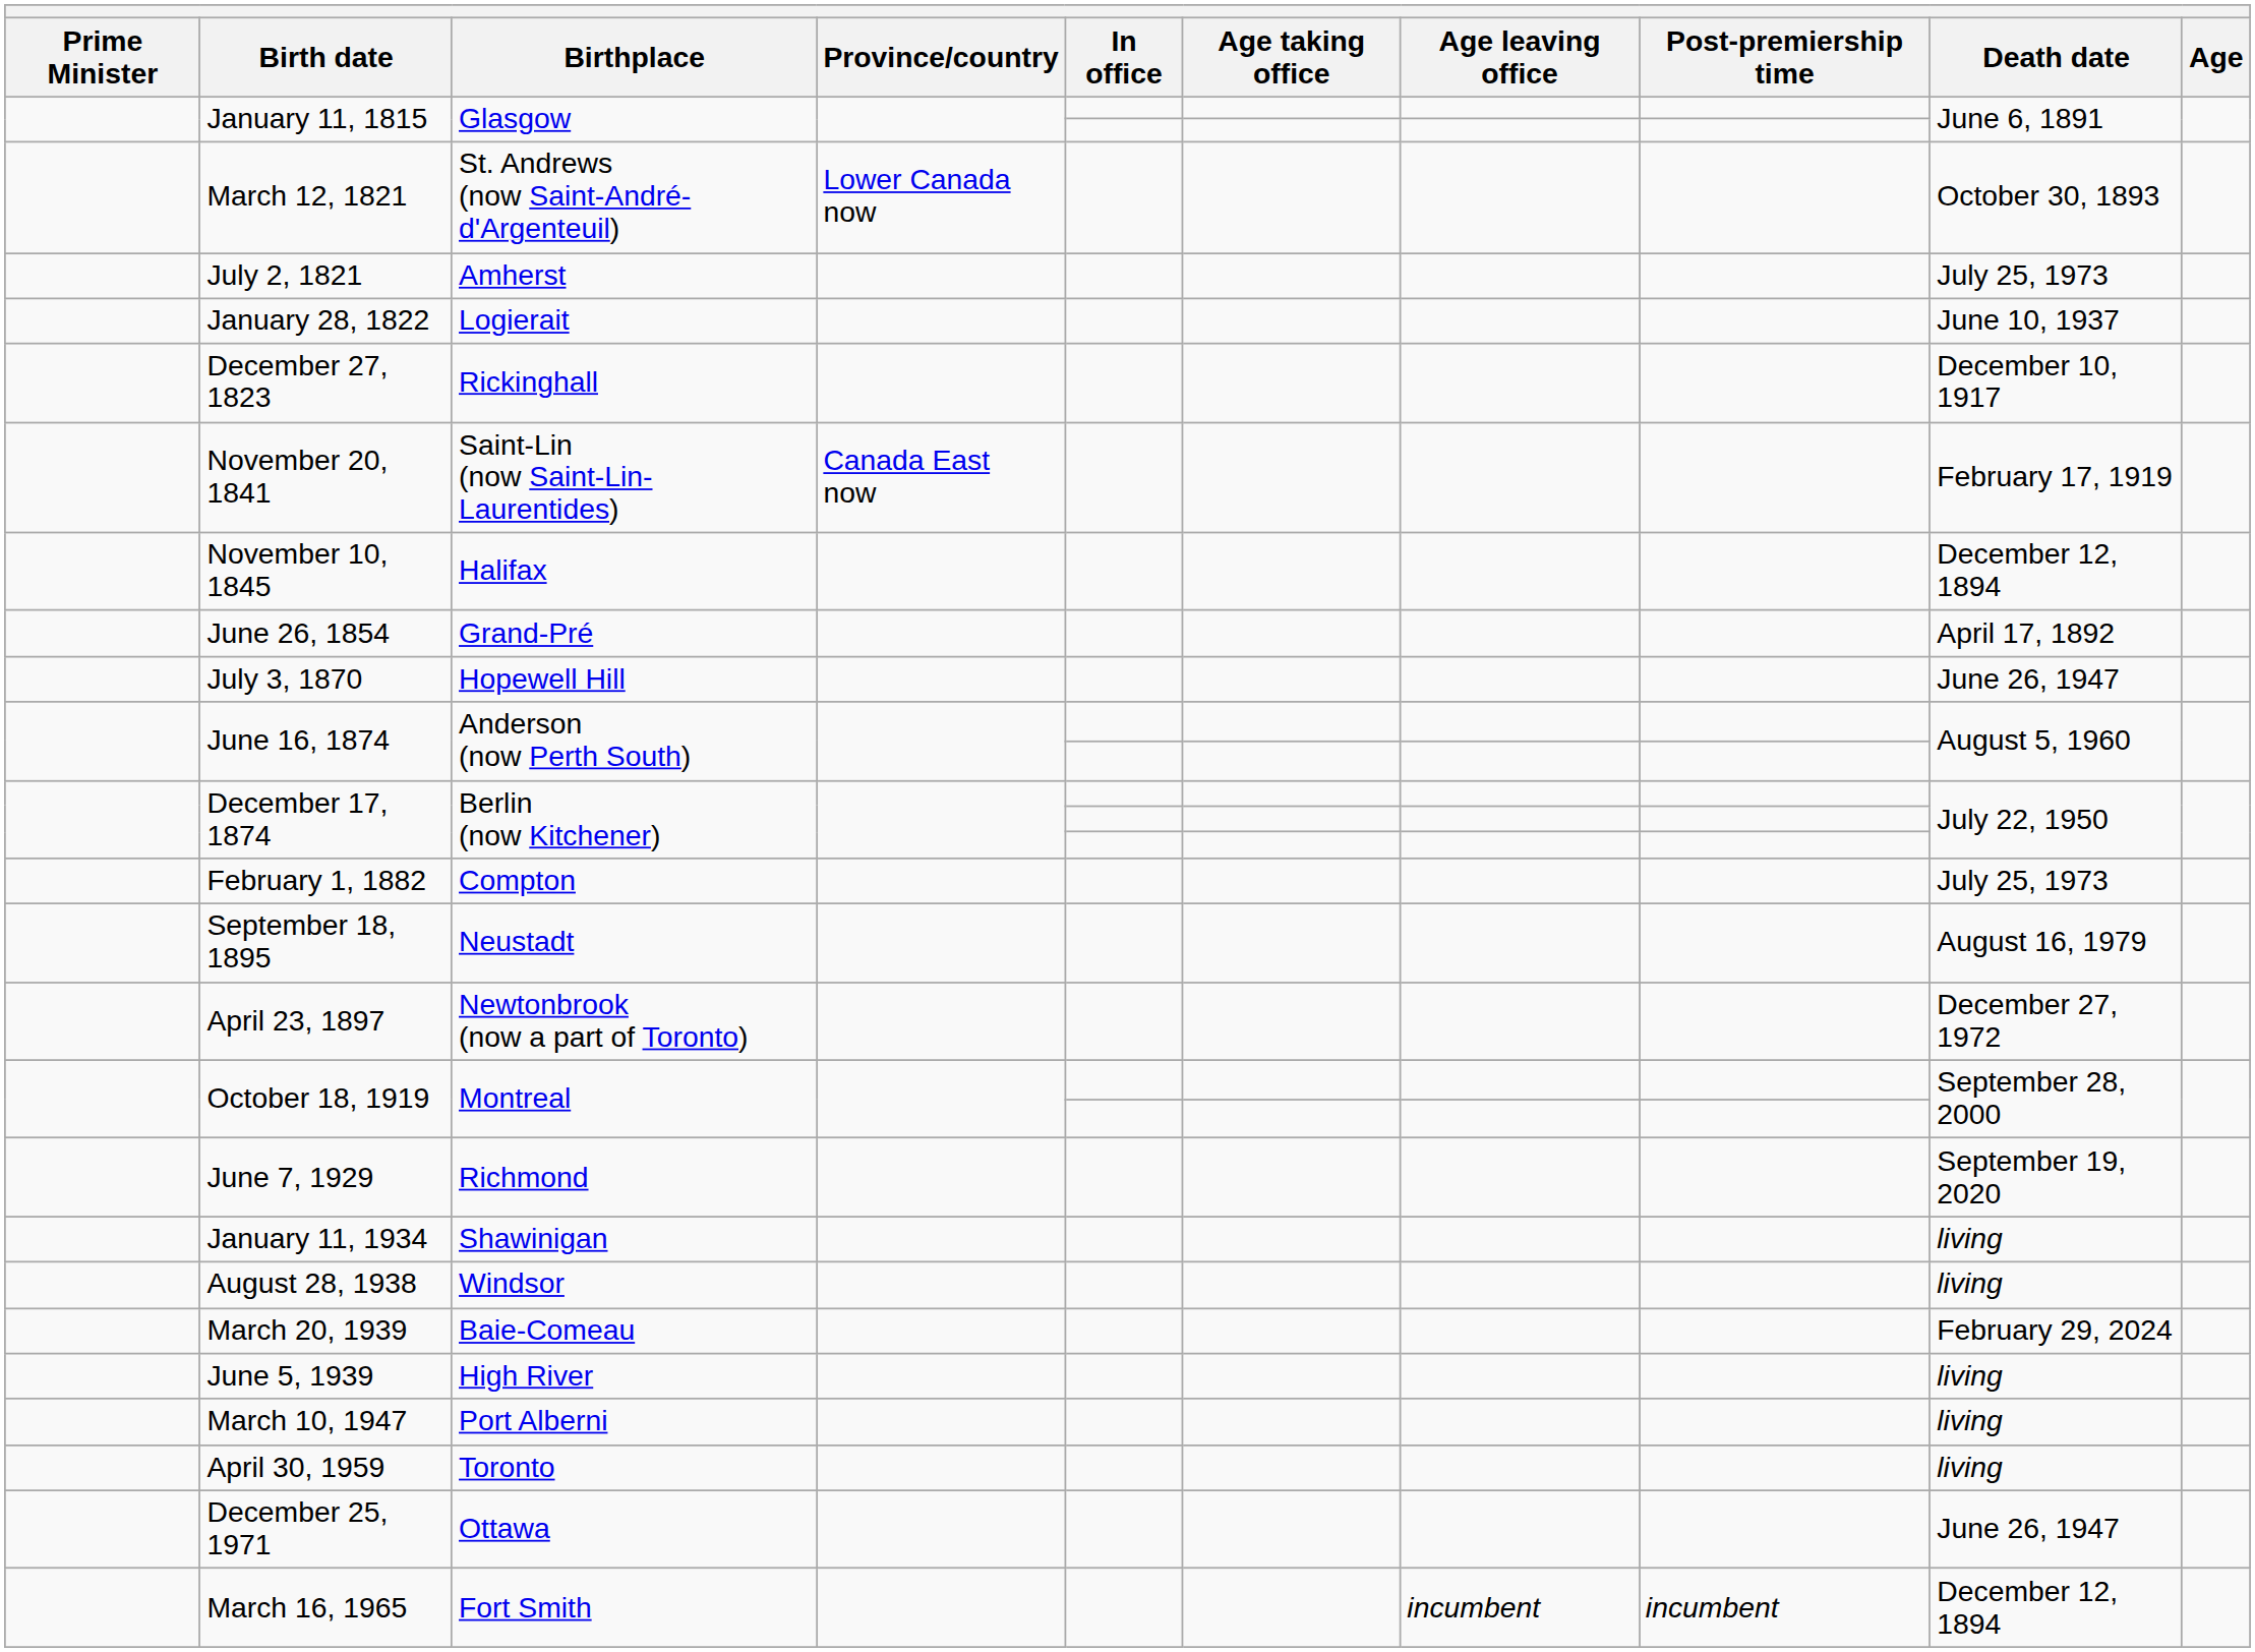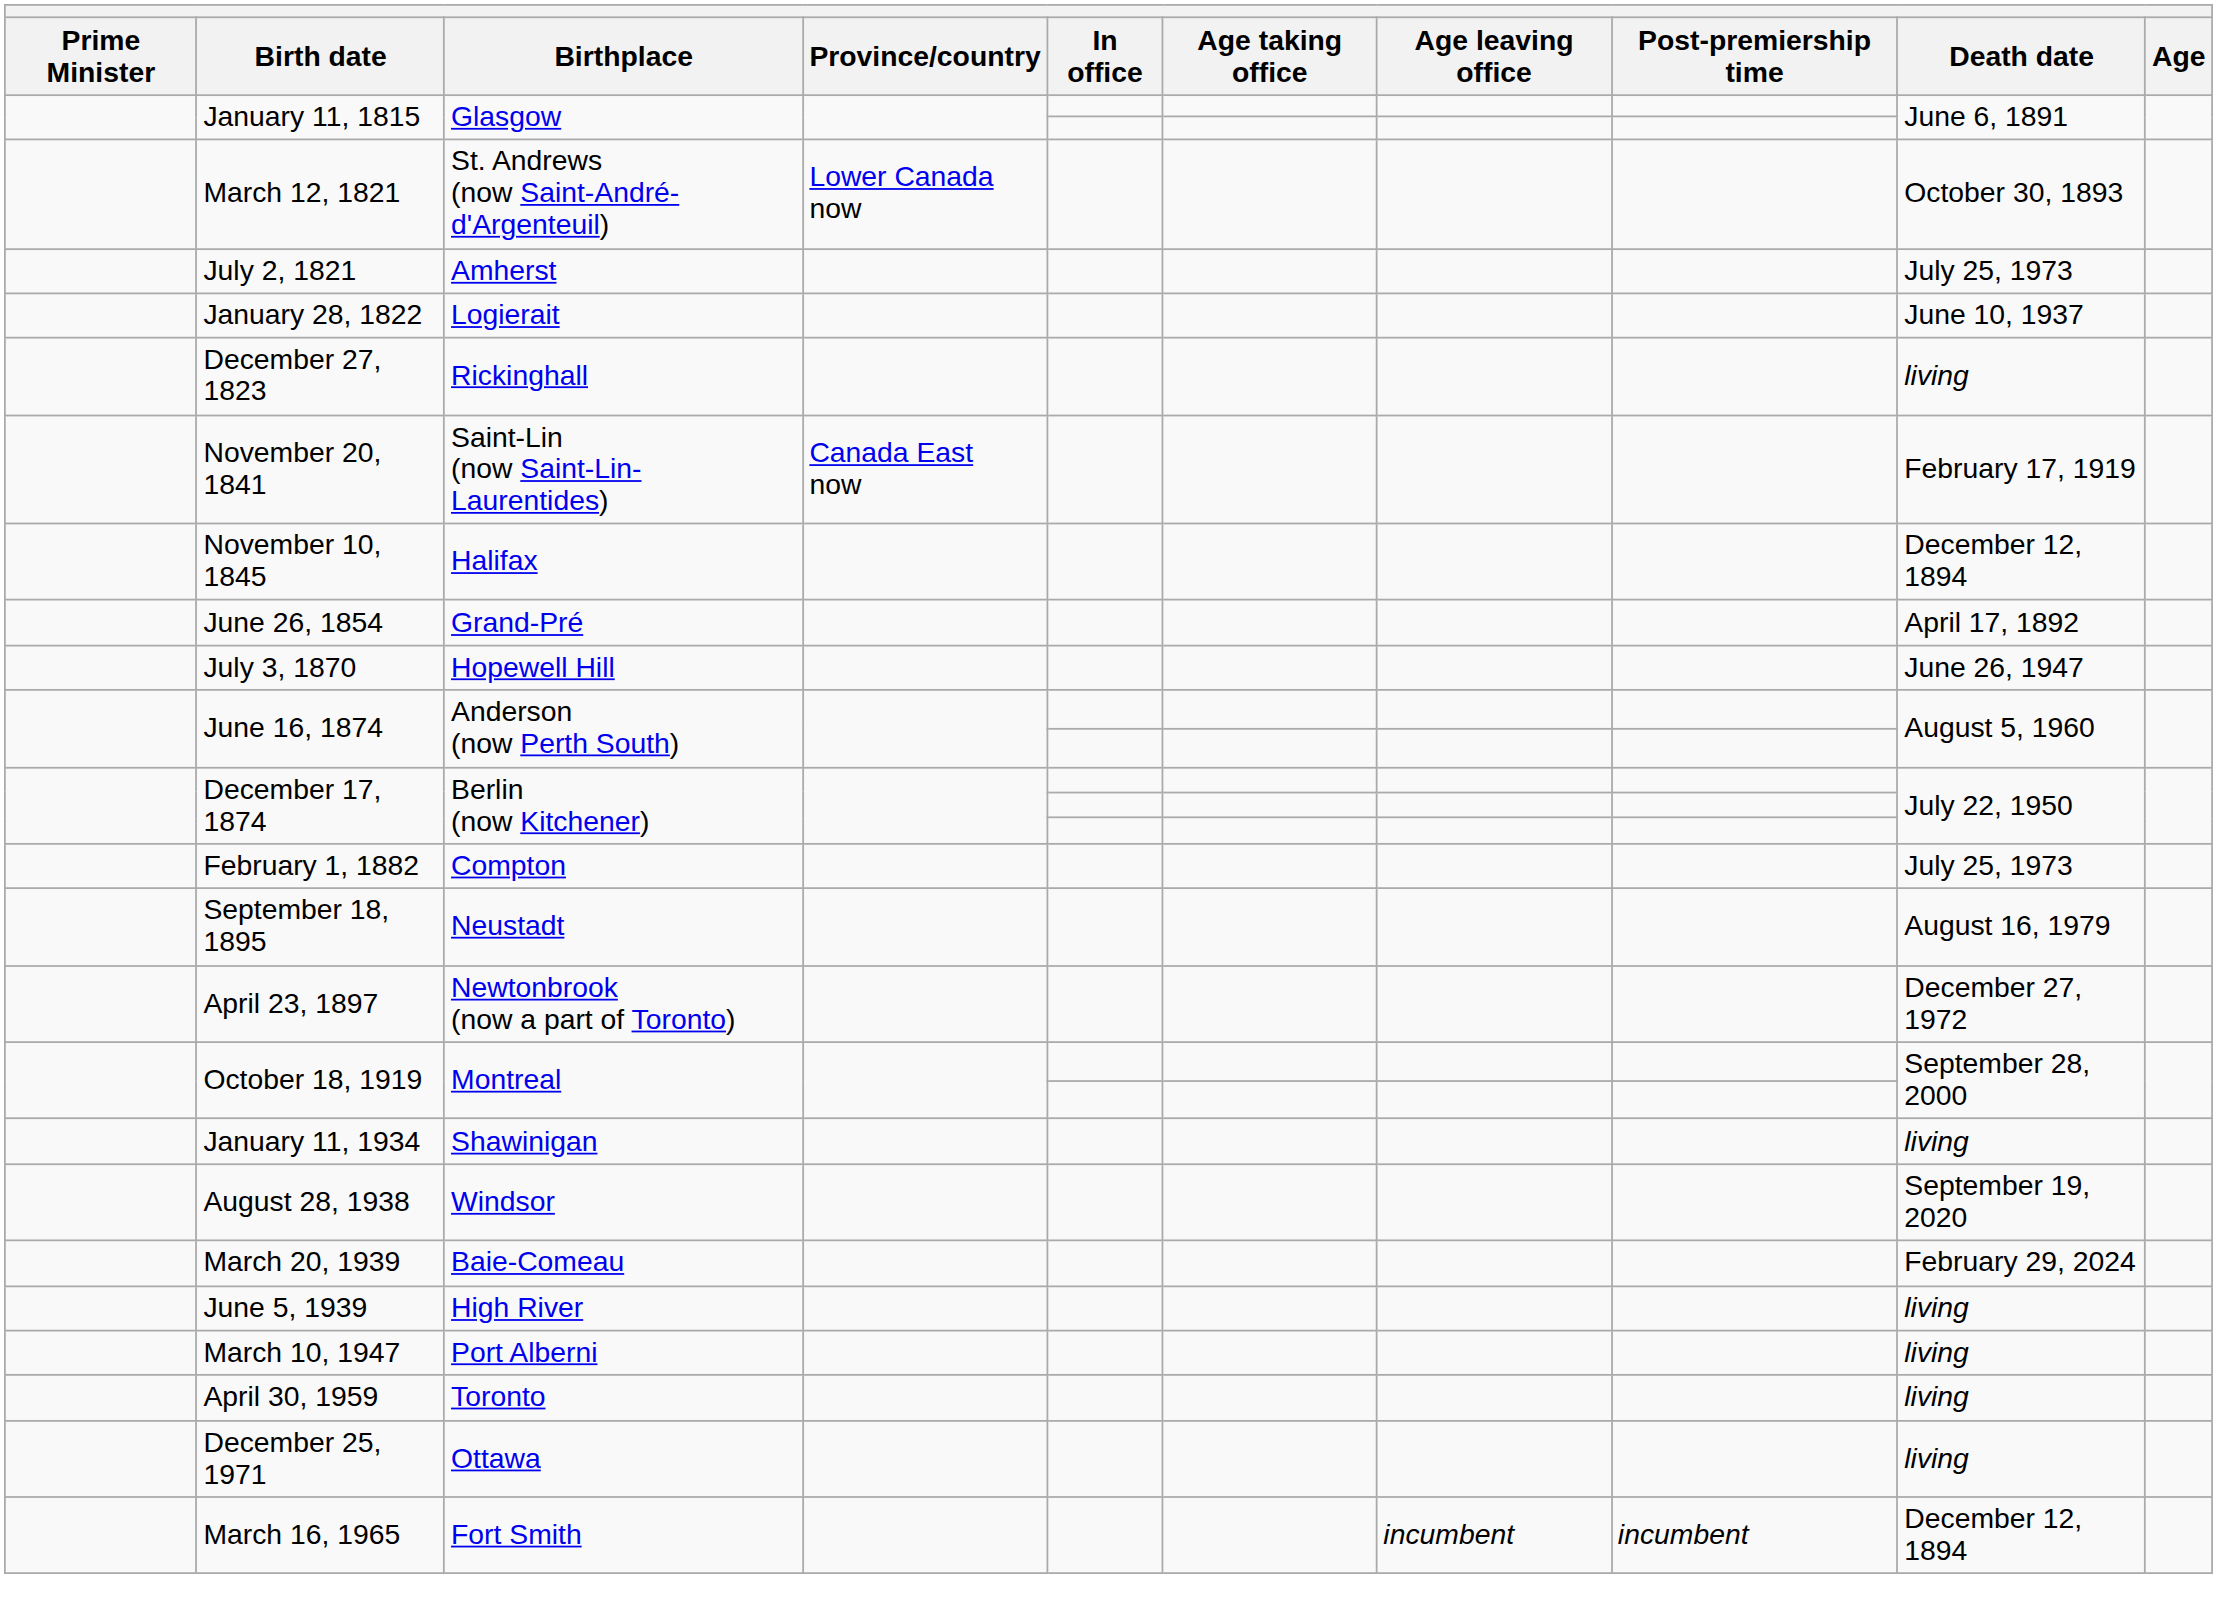 <table class="wikitable sortable sticky-header-multi" style=text-align:center" style="margin:1em auto;">
 <tr>
 <th colspan="10"></th>
 </tr>
 <tr>
 <th>Prime Minister</th>
 <th>Birth date</th>
 <th>Birthplace</th>
 <th>Province/country</th>
 <th>In office</th>
 <th>Age taking office</th>
 <th>Age leaving office</th>
 <th>Post-premiership time</th>
 <th>Death date</th>
 <th>Age</th>
 </tr>
 <tr>
 <td rowspan="2"></td>
 <td rowspan="2">January 11, 1815</td>
 <td rowspan="2"><a href='#'>Glasgow</a></td>
 <td rowspan="2"></td>
 <td></td>
 <td></td>
 <td></td>
 <td></td>
 <td rowspan="2">June 6, 1891</td>
 <td rowspan="2"></td>
 </tr>
 <tr>
 <td></td>
 <td></td>
 <td></td>
 <td></td>
 </tr>
 <tr>
 <td></td>
 <td>March 12, 1821</td>
 <td>St. Andrews<br>(now <a href='#'>Saint-André-d'Argenteuil</a>)</td>
 <td><a href='#'>Lower Canada</a><br>now </td>
 <td></td>
 <td></td>
 <td></td>
 <td></td>
 <td>October 30, 1893</td>
 <td></td>
 </tr>
 <tr>
 <td></td>
 <td>July 2, 1821</td>
 <td><a href='#'>Amherst</a></td>
 <td></td>
 <td></td>
 <td></td>
 <td></td>
 <td></td>
 <td>July 25, 1973</td>
 <td></td>
 </tr>
 <tr>
 <td></td>
 <td>January 28, 1822</td>
 <td><a href='#'>Logierait</a></td>
 <td></td>
 <td></td>
 <td></td>
 <td></td>
 <td></td>
 <td>June 10, 1937</td>
 <td></td>
 </tr>
 <tr>
 <td></td>
 <td>December 27, 1823</td>
 <td><a href='#'>Rickinghall</a></td>
 <td></td>
 <td></td>
 <td></td>
 <td></td>
 <td></td>
-<td>December 10, 1917</td>
+<td><em>living </em></td>
 <td></td>
 </tr>
 <tr>
 <td></td>
 <td>November 20, 1841</td>
 <td>Saint-Lin<br>(now <a href='#'>Saint-Lin-Laurentides</a>)</td>
 <td><a href='#'>Canada East</a><br> now </td>
 <td></td>
 <td></td>
 <td></td>
 <td></td>
 <td>February 17, 1919</td>
 <td></td>
 </tr>
 <tr>
 <td></td>
 <td>November 10, 1845</td>
 <td><a href='#'>Halifax</a></td>
 <td></td>
 <td></td>
 <td></td>
 <td></td>
 <td></td>
 <td>December 12, 1894</td>
 <td></td>
 </tr>
 <tr>
 <td></td>
 <td>June 26, 1854</td>
 <td><a href='#'>Grand-Pré</a></td>
 <td></td>
 <td></td>
 <td></td>
 <td></td>
 <td></td>
 <td>April 17, 1892</td>
 <td></td>
 </tr>
 <tr>
 <td></td>
 <td>July 3, 1870</td>
 <td><a href='#'>Hopewell Hill</a></td>
 <td></td>
 <td></td>
 <td></td>
 <td></td>
 <td></td>
 <td>June 26, 1947</td>
 <td></td>
 </tr>
 <tr>
 <td rowspan="2"></td>
 <td rowspan="2">June 16, 1874</td>
 <td rowspan="2">Anderson<br>(now <a href='#'>Perth South</a>)</td>
 <td rowspan="2"></td>
 <td></td>
 <td></td>
 <td></td>
 <td></td>
 <td rowspan="2">August 5, 1960</td>
 <td rowspan="2"></td>
 </tr>
 <tr>
 <td></td>
 <td></td>
 <td></td>
 <td></td>
 </tr>
 <tr>
 <td rowspan="3"></td>
 <td rowspan="3">December 17, 1874</td>
 <td rowspan="3">Berlin<br>(now <a href='#'>Kitchener</a>)</td>
 <td rowspan="3"></td>
 <td></td>
 <td></td>
 <td></td>
 <td></td>
 <td rowspan="3">July 22, 1950</td>
 <td rowspan="3"></td>
 </tr>
 <tr>
 <td></td>
 <td></td>
 <td></td>
 <td></td>
 </tr>
 <tr>
 <td></td>
 <td></td>
 <td></td>
 <td></td>
 </tr>
 <tr>
 <td></td>
 <td>February 1, 1882</td>
 <td><a href='#'>Compton</a></td>
 <td></td>
 <td></td>
 <td></td>
 <td></td>
 <td></td>
 <td>July 25, 1973</td>
 <td></td>
 </tr>
 <tr>
 <td></td>
 <td>September 18, 1895</td>
 <td><a href='#'>Neustadt</a></td>
 <td></td>
 <td></td>
 <td></td>
 <td></td>
 <td></td>
 <td>August 16, 1979</td>
 <td></td>
 </tr>
 <tr>
 <td></td>
 <td>April 23, 1897</td>
 <td><a href='#'>Newtonbrook</a><br>(now a part of <a href='#'>Toronto</a>)</td>
 <td></td>
 <td></td>
 <td></td>
 <td></td>
 <td></td>
 <td>December 27, 1972</td>
 <td></td>
 </tr>
 <tr>
 <td rowspan="2"></td>
 <td rowspan="2">October 18, 1919</td>
 <td rowspan="2"><a href='#'>Montreal</a></td>
 <td rowspan="2"></td>
 <td></td>
 <td></td>
 <td></td>
 <td></td>
 <td rowspan="2">September 28, 2000</td>
 <td rowspan="2"></td>
 </tr>
 <tr>
 <td></td>
 <td></td>
 <td></td>
 <td></td>
 </tr>
 <tr>
 <td></td>
-<td>June 7, 1929</td>
-<td><a href='#'>Richmond</a></td>
-<td></td>
-<td></td>
-<td></td>
-<td></td>
-<td></td>
-<td>September 19, 2020</td>
-<td></td>
-</tr>
-<tr>
-<td></td>
 <td>January 11, 1934</td>
 <td><a href='#'>Shawinigan</a></td>
 <td></td>
 <td></td>
 <td></td>
 <td></td>
 <td><em></em></td>
 <td><em>living</em></td>
 <td><em></em></td>
 </tr>
 <tr>
 <td></td>
 <td>August 28, 1938</td>
 <td><a href='#'>Windsor</a></td>
 <td></td>
 <td></td>
 <td></td>
 <td></td>
 <td><em></em></td>
-<td><em>living</em></td>
+<td>September 19, 2020</td>
 <td><em></em></td>
 </tr>
 <tr>
 <td></td>
 <td>March 20, 1939</td>
 <td><a href='#'>Baie-Comeau</a></td>
 <td></td>
 <td></td>
 <td></td>
 <td></td>
 <td></td>
 <td>February 29, 2024</td>
 <td></td>
 </tr>
 <tr>
 <td></td>
 <td>June 5, 1939</td>
 <td><a href='#'>High River</a></td>
 <td></td>
 <td></td>
 <td></td>
 <td></td>
 <td><em></em></td>
 <td><em>living</em></td>
 <td><em></em></td>
 </tr>
 <tr>
 <td></td>
 <td>March 10, 1947</td>
 <td><a href='#'>Port Alberni</a></td>
 <td></td>
 <td></td>
 <td></td>
 <td></td>
 <td><em></em></td>
 <td><em>living</em></td>
 <td><em></em></td>
 </tr>
 <tr>
 <td></td>
 <td>April 30, 1959</td>
 <td><a href='#'>Toronto</a></td>
 <td></td>
 <td></td>
 <td></td>
 <td></td>
 <td><em></em></td>
 <td><em>living</em></td>
 <td><em></em></td>
 </tr>
 <tr>
 <td></td>
 <td>December 25, 1971</td>
 <td><a href='#'>Ottawa</a></td>
 <td></td>
 <td></td>
 <td></td>
 <td></td>
 <td><em></em></td>
-<td>June 26, 1947</td>
+<td><em>living</em></td>
 <td><em></em></td>
 </tr>
 <tr>
 <td></td>
 <td>March 16, 1965</td>
 <td><a href='#'>Fort Smith</a></td>
 <td></td>
 <td></td>
 <td></td>
 <td><em>incumbent</em></td>
 <td><em>incumbent</em></td>
 <td>December 12, 1894</td>
 <td><em></em></td>
 </tr>
 </table>
